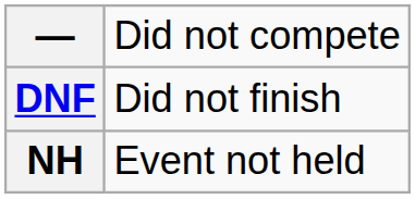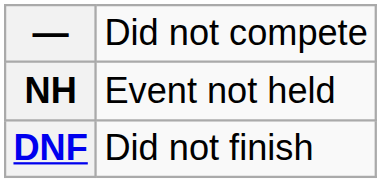 <table class="wikitable">
 <tr>
 <th scope="row">—</th>
 <td>Did not compete</td>
 </tr>
 <tr>
+<th scope="row">NH</th>
+<td>Event not held</td>
+</tr>
+<tr>
 <th scope="row"><a href='#'>DNF</a></th>
 <td>Did not finish</td>
 </tr>
-<tr>
-<th scope="row">NH</th>
-<td>Event not held</td>
-</tr>
 </table>
